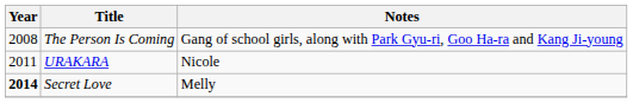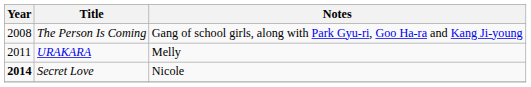 <table class="wikitable">
 <tr>
 <th>Year</th>
 <th>Title</th>
 <th>Notes</th>
 </tr>
 <tr>
 <td>2008</td>
 <td><em>The Person Is Coming</em></td>
 <td>Gang of school girls, along with <a href='#'>Park Gyu-ri</a>, <a href='#'>Goo Ha-ra</a> and <a href='#'>Kang Ji-young</a></td>
 </tr>
 <tr>
 <td>2011</td>
 <td><em><a href='#'>URAKARA</a></em></td>
-<td>Nicole</td>
+<td>Melly</td>
 </tr>
 <tr>
 <td><strong>2014</strong></td>
 <td><em>Secret Love</em></td>
-<td>Melly</td>
+<td>Nicole</td>
 </tr>
 <tr>
 </tr>
 </table>
